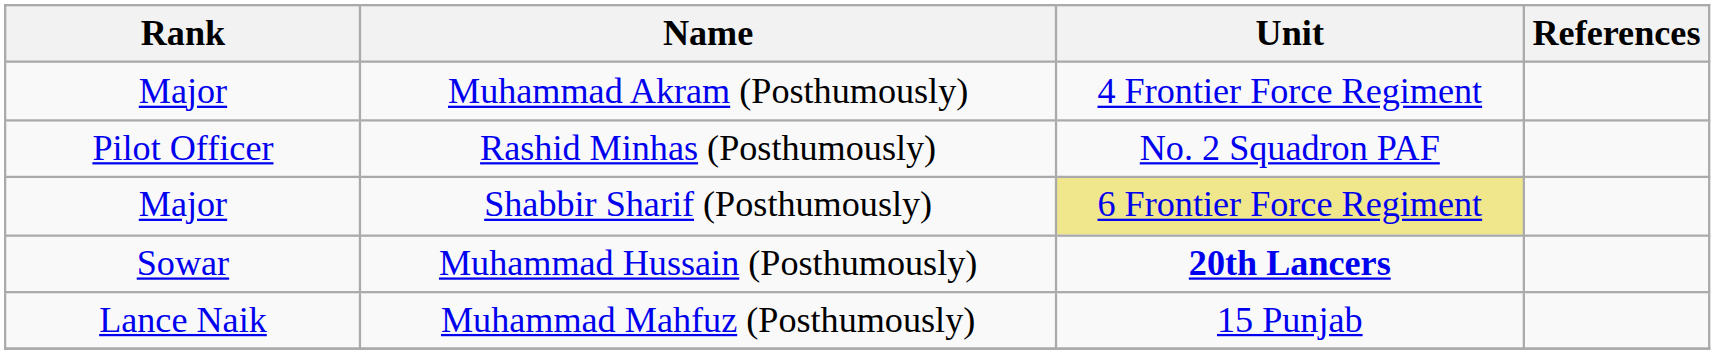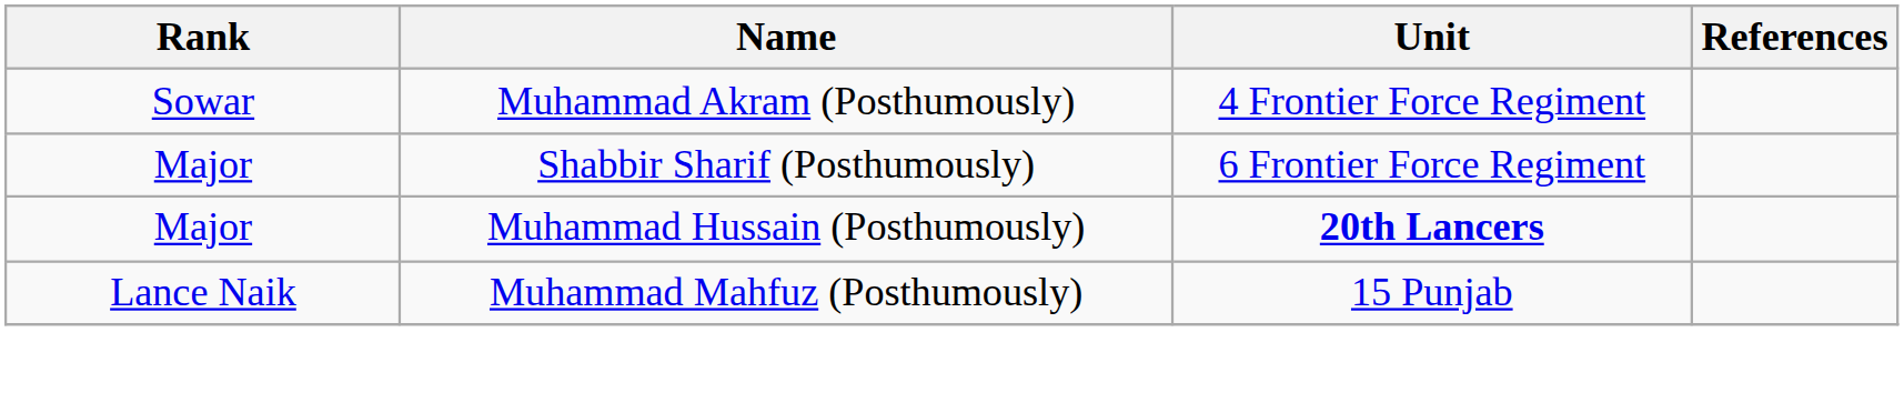 <table class="wikitable sortable" style="text-align:center">
 <tr style="background:#cccccc">
 <th scope="col" style="width: 150px;">Rank</th>
 <th scope="col" style="width: 300px;">Name</th>
 <th scope="col" style="width: 200px;">Unit</th>
 <th scope="col" style="width: 10px;">References</th>
 </tr>
 <tr>
-<td><a href='#'>Major</a></td>
+<td><a href='#'>Sowar</a></td>
 <td><a href='#'>Muhammad Akram</a> (Posthumously)</td>
 <td><a href='#'>4 Frontier Force Regiment</a></td>
 <td></td>
 </tr>
 <tr>
-<td><a href='#'>Pilot Officer</a></td>
-<td><a href='#'>Rashid Minhas</a> (Posthumously)</td>
-<td><a href='#'>No. 2 Squadron PAF</a></td>
+<td><a href='#'>Major</a></td>
+<td><a href='#'>Shabbir Sharif</a> (Posthumously)</td>
+<td><a href='#'>6 Frontier Force Regiment</a></td>
 <td></td>
 </tr>
 <tr>
 <td><a href='#'>Major</a></td>
-<td><a href='#'>Shabbir Sharif</a> (Posthumously)</td>
-<td style="background: khaki;"><a href='#'>6 Frontier Force Regiment</a></td>
-<td></td>
-</tr>
-<tr>
-<td><a href='#'>Sowar</a></td>
 <td><a href='#'>Muhammad Hussain</a> (Posthumously)</td>
 <td><strong><a href='#'>20th Lancers</a></strong></td>
 <td></td>
 </tr>
 <tr>
 <td><a href='#'>Lance Naik</a></td>
 <td><a href='#'>Muhammad Mahfuz</a> (Posthumously)</td>
 <td><a href='#'>15 Punjab</a></td>
 <td></td>
 </tr>
 <tr>
 </tr>
 </table>
